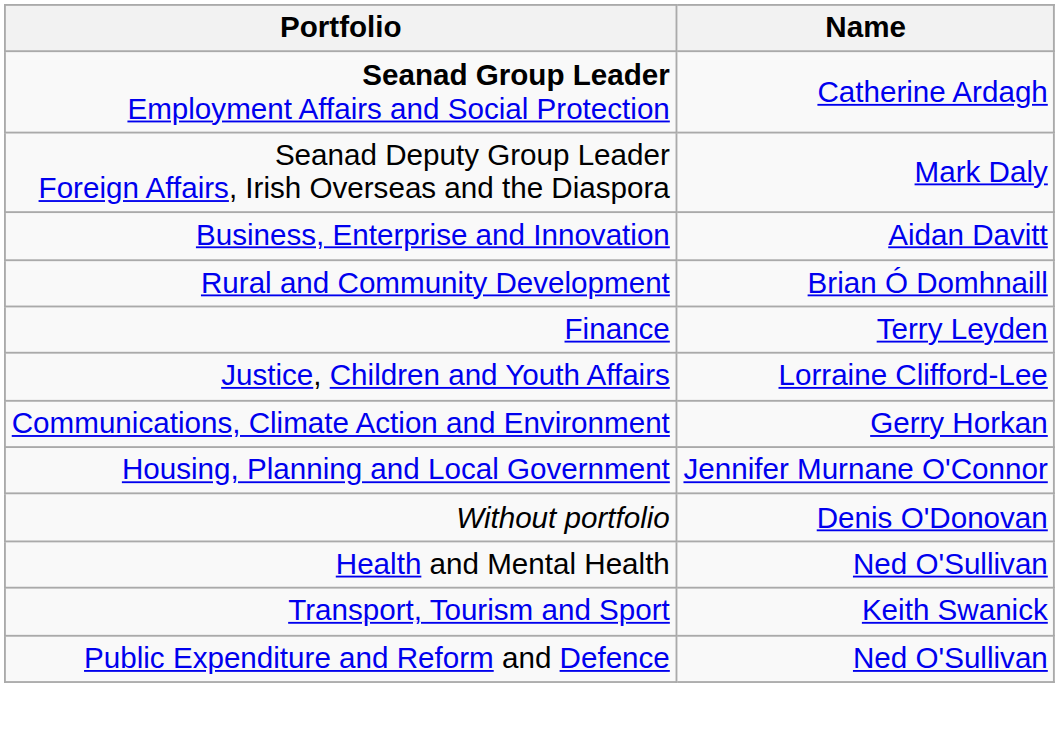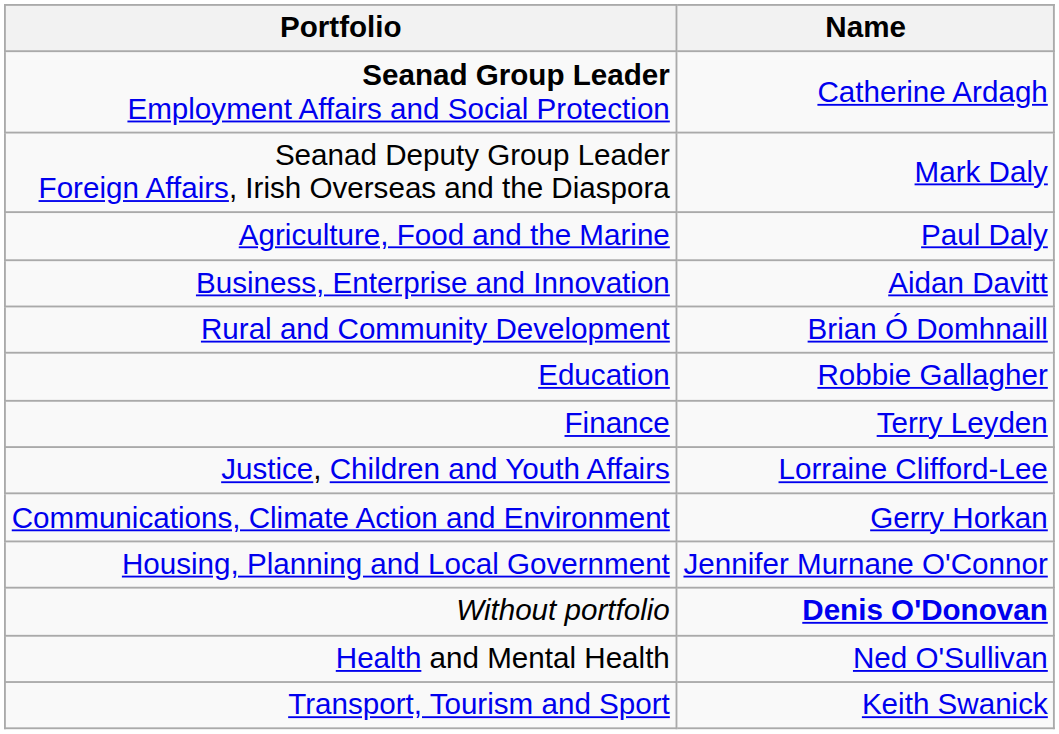 <table class="sortable wikitable">
 <tr>
 <th>Portfolio</th>
 <th>Name</th>
 </tr>
 <tr style="text-align:right;">
 <td><strong>Seanad Group Leader</strong><br><a href='#'>Employment Affairs and Social Protection</a></td>
 <td><a href='#'>Catherine Ardagh</a></td>
 </tr>
 <tr style="text-align:right;">
 <td>Seanad Deputy Group Leader<br> <a href='#'>Foreign Affairs</a>, Irish Overseas and the Diaspora<br></td>
 <td><a href='#'>Mark Daly</a></td>
 </tr>
 <tr style="text-align:right;">
+<td><a href='#'>Agriculture, Food and the Marine</a></td>
+<td><a href='#'>Paul Daly</a></td>
+</tr>
+<tr style="text-align:right;">
 <td><a href='#'>Business, Enterprise and Innovation</a></td>
 <td><a href='#'>Aidan Davitt</a></td>
 </tr>
 <tr style="text-align:right;">
 <td><a href='#'>Rural and Community Development</a></td>
 <td><a href='#'>Brian Ó Domhnaill</a></td>
+</tr>
+<tr style="text-align:right;">
+<td><a href='#'>Education</a></td>
+<td><a href='#'>Robbie Gallagher</a></td>
 </tr>
 <tr style="text-align:right;">
 <td><a href='#'>Finance</a></td>
 <td><a href='#'>Terry Leyden</a></td>
 </tr>
 <tr style="text-align:right;">
 <td><a href='#'>Justice</a>, <a href='#'>Children and Youth Affairs</a></td>
 <td><a href='#'>Lorraine Clifford-Lee</a></td>
 </tr>
 <tr style="text-align:right;">
 <td><a href='#'>Communications, Climate Action and Environment</a></td>
 <td><a href='#'>Gerry Horkan</a></td>
 </tr>
 <tr style="text-align:right;">
 <td><a href='#'>Housing, Planning and Local Government</a></td>
 <td><a href='#'>Jennifer Murnane O'Connor</a></td>
 </tr>
 <tr style="text-align:right;">
 <td><em>Without portfolio</em></td>
-<td><a href='#'>Denis O'Donovan</a></td>
+<td><strong><a href='#'>Denis O'Donovan</a></strong></td>
 </tr>
 <tr style="text-align:right;">
 <td><a href='#'>Health</a> and Mental Health</td>
 <td><a href='#'>Ned O'Sullivan</a></td>
 </tr>
 <tr style="text-align:right;">
 <td><a href='#'>Transport, Tourism and Sport</a></td>
 <td><a href='#'>Keith Swanick</a></td>
 </tr>
-<tr style="text-align:right;">
-<td><a href='#'>Public Expenditure and Reform</a> and <a href='#'>Defence</a></td>
-<td><a href='#'>Ned O'Sullivan</a></td>
-</tr>
 </table>
